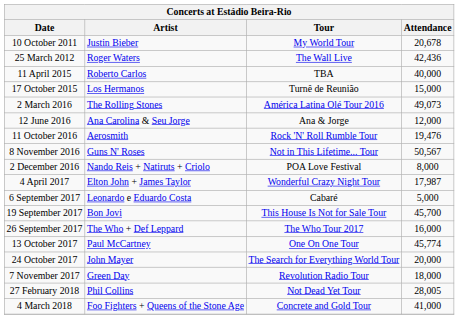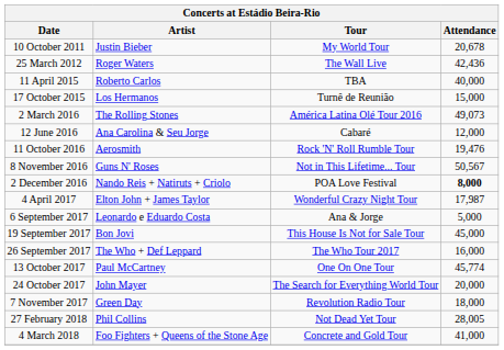 <table class="wikitable" style="text-align:center;">
 <tr>
 <th colspan=4>Concerts at Estádio Beira-Rio</th>
 </tr>
 <tr>
 <th>Date</th>
 <th>Artist</th>
 <th>Tour</th>
 <th>Attendance</th>
 </tr>
 <tr>
 <td>10 October 2011</td>
 <td align=left><a href='#'>Justin Bieber</a></td>
 <td><a href='#'>My World Tour</a></td>
 <td>20,678</td>
 </tr>
 <tr>
 <td>25 March 2012</td>
 <td align=left><a href='#'>Roger Waters</a></td>
 <td><a href='#'>The Wall Live</a></td>
 <td>42,436</td>
 </tr>
 <tr>
 <td>11 April 2015</td>
 <td align=left><a href='#'>Roberto Carlos</a></td>
 <td>TBA</td>
 <td>40,000</td>
 </tr>
 <tr>
 <td>17 October 2015</td>
 <td align=left><a href='#'>Los Hermanos</a></td>
 <td>Turnê de Reunião</td>
 <td>15,000</td>
 </tr>
 <tr>
 <td>2 March 2016</td>
 <td align=left><a href='#'>The Rolling Stones</a></td>
 <td><a href='#'>América Latina Olé Tour 2016</a></td>
 <td>49,073</td>
 </tr>
 <tr>
 <td>12 June 2016</td>
 <td align=left><a href='#'>Ana Carolina</a> & <a href='#'>Seu Jorge</a></td>
-<td>Ana & Jorge</td>
+<td>Cabaré</td>
 <td>12,000</td>
 </tr>
 <tr>
 <td>11 October 2016</td>
 <td align=left><a href='#'>Aerosmith</a></td>
 <td><a href='#'>Rock 'N' Roll Rumble Tour</a></td>
 <td>19,476</td>
 </tr>
 <tr>
 <td>8 November 2016</td>
 <td align=left><a href='#'>Guns N' Roses</a></td>
 <td><a href='#'>Not in This Lifetime... Tour</a></td>
 <td>50,567</td>
 </tr>
 <tr>
 <td>2 December 2016</td>
 <td align=left><a href='#'>Nando Reis</a> + <a href='#'>Natiruts</a> + <a href='#'>Criolo</a></td>
 <td>POA Love Festival</td>
-<td>8,000</td>
+<td><strong>8,000</strong></td>
 </tr>
 <tr>
 <td>4 April 2017</td>
 <td align=left><a href='#'>Elton John</a> + <a href='#'>James Taylor</a></td>
 <td><a href='#'>Wonderful Crazy Night Tour</a></td>
 <td>17,987</td>
 </tr>
 <tr>
 <td>6 September 2017</td>
 <td align=left><a href='#'>Leonardo</a> e <a href='#'>Eduardo Costa</a></td>
-<td>Cabaré</td>
+<td>Ana & Jorge</td>
 <td>5,000</td>
 </tr>
 <tr>
 <td>19 September 2017</td>
 <td align=left><a href='#'>Bon Jovi</a></td>
 <td><a href='#'>This House Is Not for Sale Tour</a></td>
-<td>45,700</td>
+<td>45,000</td>
 </tr>
 <tr>
 <td>26 September 2017</td>
 <td align=left><a href='#'>The Who</a> + <a href='#'>Def Leppard</a></td>
 <td><a href='#'>The Who Tour 2017</a></td>
 <td>16,000</td>
 </tr>
 <tr>
 <td>13 October 2017</td>
 <td align=left><a href='#'>Paul McCartney</a></td>
 <td><a href='#'>One On One Tour</a></td>
 <td>45,774</td>
 </tr>
 <tr>
 <td>24 October 2017</td>
 <td align=left><a href='#'>John Mayer</a></td>
 <td><a href='#'>The Search for Everything World Tour</a></td>
 <td>20,000</td>
 </tr>
 <tr>
 <td>7 November 2017</td>
 <td align=left><a href='#'>Green Day</a></td>
 <td><a href='#'>Revolution Radio Tour</a></td>
 <td>18,000</td>
 </tr>
 <tr>
 <td>27 February 2018</td>
 <td align=left><a href='#'>Phil Collins</a></td>
 <td><a href='#'>Not Dead Yet Tour</a></td>
 <td>28,005</td>
 </tr>
 <tr>
 <td>4 March 2018</td>
 <td><a href='#'>Foo Fighters</a> + <a href='#'>Queens of the Stone Age</a></td>
 <td><a href='#'>Concrete and Gold Tour</a></td>
 <td>41,000</td>
 </tr>
 <tr>
 </tr>
 </table>
